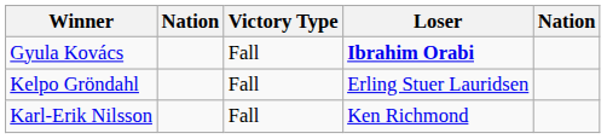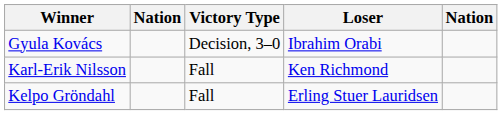 <table class="wikitable sortable" style="text-align:left;">
 <tr>
 <th>Winner</th>
 <th>Nation</th>
 <th>Victory Type</th>
 <th>Loser</th>
 <th>Nation</th>
 </tr>
 <tr>
 <td><a href='#'>Gyula Kovács</a></td>
 <td></td>
+<td>Decision, 3–0</td>
+<td><a href='#'>Ibrahim Orabi</a></td>
+<td></td>
+</tr>
+<tr>
+<td><a href='#'>Karl-Erik Nilsson</a></td>
+<td></td>
 <td>Fall</td>
-<td><strong><a href='#'>Ibrahim Orabi</a></strong></td>
+<td><a href='#'>Ken Richmond</a></td>
 <td></td>
 </tr>
 <tr>
 <td><a href='#'>Kelpo Gröndahl</a></td>
 <td></td>
 <td>Fall</td>
 <td><a href='#'>Erling Stuer Lauridsen</a></td>
 <td></td>
 </tr>
-<tr>
-<td><a href='#'>Karl-Erik Nilsson</a></td>
-<td></td>
-<td>Fall</td>
-<td><a href='#'>Ken Richmond</a></td>
-<td></td>
-</tr>
 </table>
